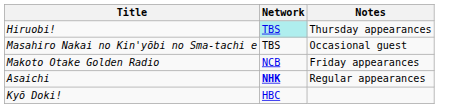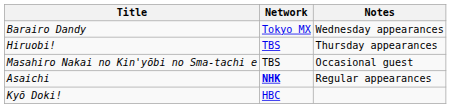 <table class="wikitable">
 <tr>
 <th>Title</th>
 <th>Network</th>
 <th>Notes</th>
 </tr>
 <tr>
+<td><em>Barairo Dandy</em></td>
+<td><a href='#'>Tokyo MX</a></td>
+<td>Wednesday appearances</td>
+</tr>
+<tr>
 <td><em>Hiruobi!</em></td>
-<td style="background: paleturquoise;"><a href='#'>TBS</a></td>
+<td><a href='#'>TBS</a></td>
 <td>Thursday appearances</td>
 </tr>
 <tr>
 <td><em>Masahiro Nakai no Kin'yōbi no Sma-tachi e</em></td>
 <td>TBS</td>
 <td>Occasional guest</td>
-</tr>
-<tr>
-<td><em>Makoto Otake Golden Radio</em></td>
-<td><a href='#'>NCB</a></td>
-<td>Friday appearances</td>
 </tr>
 <tr>
 <td><em>Asaichi</em></td>
 <td><strong><a href='#'>NHK</a></strong></td>
 <td>Regular appearances</td>
 </tr>
 <tr>
 <td><em>Kyō Doki!</em></td>
 <td><a href='#'>HBC</a></td>
 <td></td>
 </tr>
 </table>
